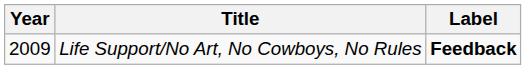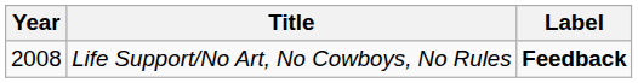 <table class="wikitable">
 <tr>
 <th><strong>Year</strong></th>
 <th><strong>Title</strong></th>
 <th><strong>Label</strong></th>
 </tr>
 <tr>
-<td>2009</td>
+<td>2008</td>
 <td><em>Life Support/No Art, No Cowboys, No Rules</em></td>
 <td><strong>Feedback</strong></td>
 </tr>
 </table>
